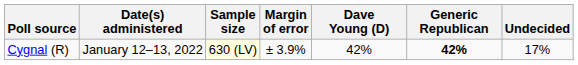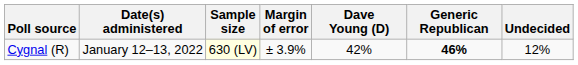 <table class="wikitable" style="font-size:90%;text-align:center;">
 <tr valign=bottom>
 <th>Poll source</th>
 <th>Date(s)<br>administered</th>
 <th>Sample<br>size</th>
 <th>Margin<br>of error</th>
 <th style="width:100px;">Dave<br>Young (D)</th>
 <th style="width:100px;">Generic<br>Republican</th>
 <th>Undecided</th>
 </tr>
 <tr>
 <td style="text-align:left;"><a href='#'>Cygnal</a> (R)</td>
 <td>January 12–13, 2022</td>
 <td style="background: lightyellow;">630 (LV)</td>
 <td>± 3.9%</td>
 <td>42%</td>
-<td><strong>42%</strong></td>
-<td>17%</td>
+<td><strong>46%</strong></td>
+<td>12%</td>
 </tr>
 </table>
